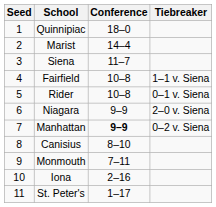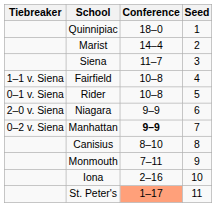 <table class="wikitable" style="text-align:center">
 <tr>
-<th>Seed</th>
+<th>Tiebreaker</th>
 <th>School</th>
 <th>Conference</th>
-<th>Tiebreaker</th>
+<th>Seed</th>
 </tr>
 <tr>
-<td>1</td>
+<td></td>
 <td>Quinnipiac</td>
 <td>18–0</td>
-<td></td>
+<td>1</td>
 </tr>
 <tr>
-<td>2</td>
+<td></td>
 <td>Marist</td>
 <td>14–4</td>
-<td></td>
+<td>2</td>
 </tr>
 <tr>
-<td>3</td>
+<td></td>
 <td>Siena</td>
 <td>11–7</td>
-<td></td>
+<td>3</td>
 </tr>
 <tr>
-<td>4</td>
+<td>1–1 v. Siena </td>
 <td>Fairfield</td>
 <td>10–8</td>
-<td>1–1 v. Siena </td>
+<td>4</td>
 </tr>
 <tr>
-<td>5</td>
+<td>0–1 v. Siena </td>
 <td>Rider</td>
 <td>10–8</td>
-<td>0–1 v. Siena </td>
+<td>5</td>
 </tr>
 <tr>
-<td>6</td>
+<td>2–0 v. Siena </td>
 <td>Niagara</td>
 <td>9–9</td>
-<td>2–0 v. Siena </td>
+<td>6</td>
 </tr>
 <tr>
-<td>7</td>
+<td>0–2 v. Siena </td>
 <td>Manhattan</td>
 <td><strong>9–9</strong></td>
-<td>0–2 v. Siena </td>
+<td>7</td>
 </tr>
 <tr>
-<td>8</td>
+<td></td>
 <td>Canisius</td>
 <td>8–10</td>
-<td></td>
+<td>8</td>
 </tr>
 <tr>
-<td>9</td>
+<td></td>
 <td>Monmouth</td>
 <td>7–11</td>
-<td></td>
+<td>9</td>
 </tr>
 <tr>
-<td>10</td>
+<td></td>
 <td>Iona</td>
 <td>2–16</td>
-<td></td>
+<td>10</td>
 </tr>
 <tr>
+<td></td>
+<td>St. Peter's</td>
+<td style="background: lightsalmon;">1–17</td>
 <td>11</td>
-<td>St. Peter's</td>
-<td>1–17</td>
-<td></td>
 </tr>
 </table>
